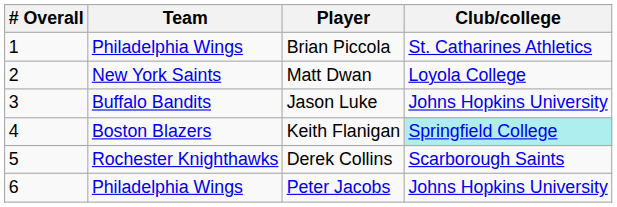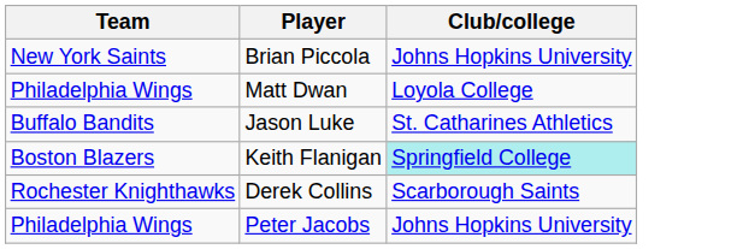 <table class="wikitable">
 <tr>
-<th># Overall</th>
 <th>Team</th>
 <th>Player</th>
 <th>Club/college</th>
 </tr>
 <tr>
-<td>1</td>
-<td><a href='#'>Philadelphia Wings</a></td>
+<td><a href='#'>New York Saints</a></td>
 <td>Brian Piccola</td>
-<td><a href='#'>St. Catharines Athletics</a></td>
+<td><a href='#'>Johns Hopkins University</a></td>
 </tr>
 <tr>
-<td>2</td>
-<td><a href='#'>New York Saints</a></td>
+<td><a href='#'>Philadelphia Wings</a></td>
 <td>Matt Dwan</td>
 <td><a href='#'>Loyola College</a></td>
 </tr>
 <tr>
-<td>3</td>
 <td><a href='#'>Buffalo Bandits</a></td>
 <td>Jason Luke</td>
-<td><a href='#'>Johns Hopkins University</a></td>
+<td><a href='#'>St. Catharines Athletics</a></td>
 </tr>
 <tr>
-<td>4</td>
 <td><a href='#'>Boston Blazers</a></td>
 <td>Keith Flanigan</td>
 <td style="background: paleturquoise;"><a href='#'>Springfield College</a></td>
 </tr>
 <tr>
-<td>5</td>
 <td><a href='#'>Rochester Knighthawks</a></td>
 <td>Derek Collins</td>
 <td><a href='#'>Scarborough Saints</a></td>
 </tr>
 <tr>
-<td>6</td>
 <td><a href='#'>Philadelphia Wings</a></td>
 <td><a href='#'>Peter Jacobs</a></td>
 <td><a href='#'>Johns Hopkins University</a></td>
 </tr>
 </table>
